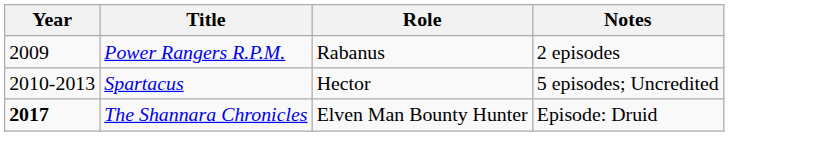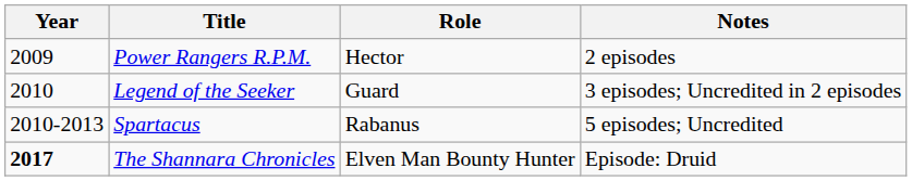 <table class = "wikitable sortable">
 <tr>
 <th>Year</th>
 <th>Title</th>
 <th>Role</th>
 <th>Notes</th>
 </tr>
 <tr>
 <td>2009</td>
 <td><em><a href='#'>Power Rangers R.P.M.</a></em></td>
-<td>Rabanus</td>
+<td>Hector</td>
 <td>2 episodes</td>
+</tr>
+<tr>
+<td>2010</td>
+<td><em><a href='#'>Legend of the Seeker</a></em></td>
+<td>Guard</td>
+<td>3 episodes; Uncredited in 2 episodes</td>
 </tr>
 <tr>
 <td>2010-2013</td>
 <td><em><a href='#'>Spartacus</a></em></td>
-<td>Hector</td>
+<td>Rabanus</td>
 <td>5 episodes; Uncredited</td>
 </tr>
 <tr>
 <td><strong>2017</strong></td>
 <td><em><a href='#'>The Shannara Chronicles</a></em></td>
 <td>Elven Man Bounty Hunter</td>
 <td>Episode: Druid</td>
 </tr>
 </table>
